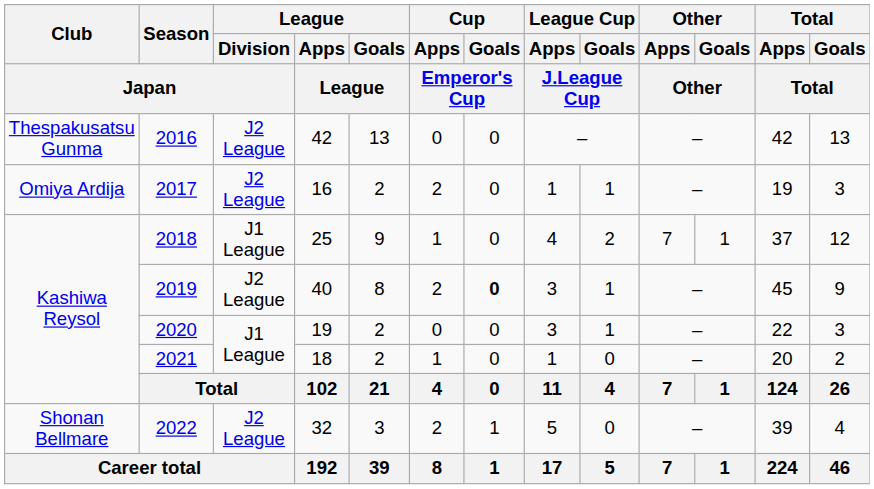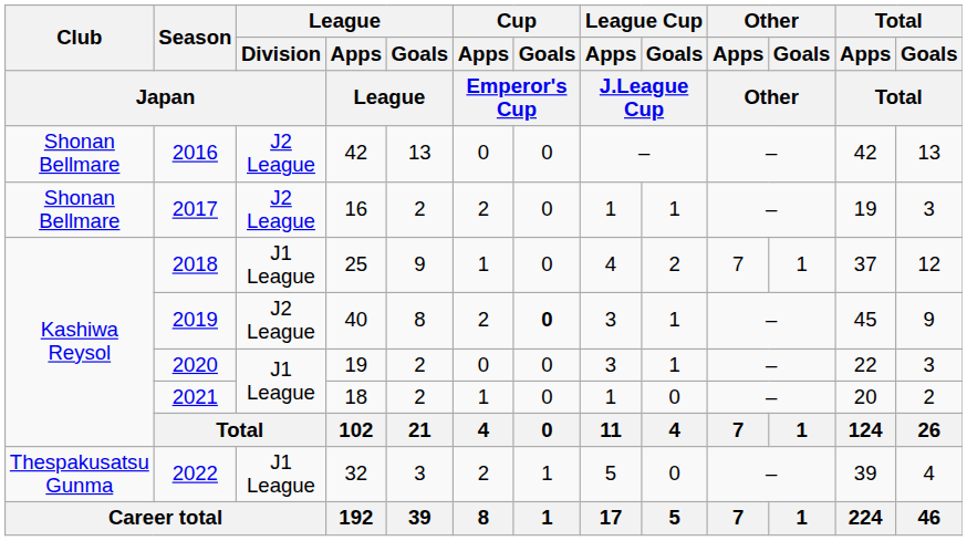 <table class="wikitable" style="text-align: center">
 <tr>
 <th rowspan="2">Club</th>
 <th rowspan="2">Season</th>
 <th colspan="3">League</th>
 <th colspan="2">Cup</th>
 <th colspan="2">League Cup</th>
 <th colspan="2">Other</th>
 <th colspan="2">Total</th>
 </tr>
 <tr>
 <th>Division</th>
 <th>Apps</th>
 <th>Goals</th>
 <th>Apps</th>
 <th>Goals</th>
 <th>Apps</th>
 <th>Goals</th>
 <th>Apps</th>
 <th>Goals</th>
 <th>Apps</th>
 <th>Goals</th>
 </tr>
 <tr>
 <th colspan=3>Japan</th>
 <th colspan=2>League</th>
 <th colspan=2><a href='#'>Emperor's Cup</a></th>
 <th colspan=2><a href='#'>J.League Cup</a></th>
 <th colspan=2>Other</th>
 <th colspan=2>Total</th>
 </tr>
 <tr>
-<td><a href='#'>Thespakusatsu Gunma</a></td>
+<td><a href='#'>Shonan Bellmare</a></td>
 <td><a href='#'>2016</a></td>
 <td><a href='#'>J2 League</a></td>
 <td>42</td>
 <td>13</td>
 <td>0</td>
 <td>0</td>
 <td colspan="2">–</td>
 <td colspan="2">–</td>
 <td>42</td>
 <td>13</td>
 </tr>
 <tr>
-<td><a href='#'>Omiya Ardija</a></td>
+<td><a href='#'>Shonan Bellmare</a></td>
 <td><a href='#'>2017</a></td>
 <td><a href='#'>J2 League</a></td>
 <td>16</td>
 <td>2</td>
 <td>2</td>
 <td>0</td>
 <td>1</td>
 <td>1</td>
 <td colspan="2">–</td>
 <td>19</td>
 <td>3</td>
 </tr>
 <tr>
 <td rowspan="5"><a href='#'>Kashiwa Reysol</a></td>
 <td><a href='#'>2018</a></td>
 <td>J1 League</td>
 <td>25</td>
 <td>9</td>
 <td>1</td>
 <td>0</td>
 <td>4</td>
 <td>2</td>
 <td>7</td>
 <td>1</td>
 <td>37</td>
 <td>12</td>
 </tr>
 <tr>
 <td><a href='#'>2019</a></td>
 <td>J2 League</td>
 <td>40</td>
 <td>8</td>
 <td>2</td>
 <td><strong>0</strong></td>
 <td>3</td>
 <td>1</td>
 <td colspan="2">–</td>
 <td>45</td>
 <td>9</td>
 </tr>
 <tr>
 <td><a href='#'>2020</a></td>
 <td rowspan="2">J1 League</td>
 <td>19</td>
 <td>2</td>
 <td>0</td>
 <td>0</td>
 <td>3</td>
 <td>1</td>
 <td colspan="2">–</td>
 <td>22</td>
 <td>3</td>
 </tr>
 <tr>
 <td><a href='#'>2021</a></td>
 <td>18</td>
 <td>2</td>
 <td>1</td>
 <td>0</td>
 <td>1</td>
 <td>0</td>
 <td colspan="2">–</td>
 <td>20</td>
 <td>2</td>
 </tr>
 <tr>
 <th colspan="2">Total</th>
 <th>102</th>
 <th>21</th>
 <th>4</th>
 <th>0</th>
 <th>11</th>
 <th>4</th>
 <th>7</th>
 <th>1</th>
 <th>124</th>
 <th>26</th>
 </tr>
 <tr>
-<td><a href='#'>Shonan Bellmare</a></td>
+<td><a href='#'>Thespakusatsu Gunma</a></td>
 <td><a href='#'>2022</a></td>
-<td><a href='#'>J2 League</a></td>
+<td>J1 League</td>
 <td>32</td>
 <td>3</td>
 <td>2</td>
 <td>1</td>
 <td>5</td>
 <td>0</td>
 <td colspan="2">–</td>
 <td>39</td>
 <td>4</td>
 </tr>
 <tr>
 <th colspan=3>Career total</th>
 <th>192</th>
 <th>39</th>
 <th>8</th>
 <th>1</th>
 <th>17</th>
 <th>5</th>
 <th>7</th>
 <th>1</th>
 <th>224</th>
 <th>46</th>
 </tr>
 </table>
